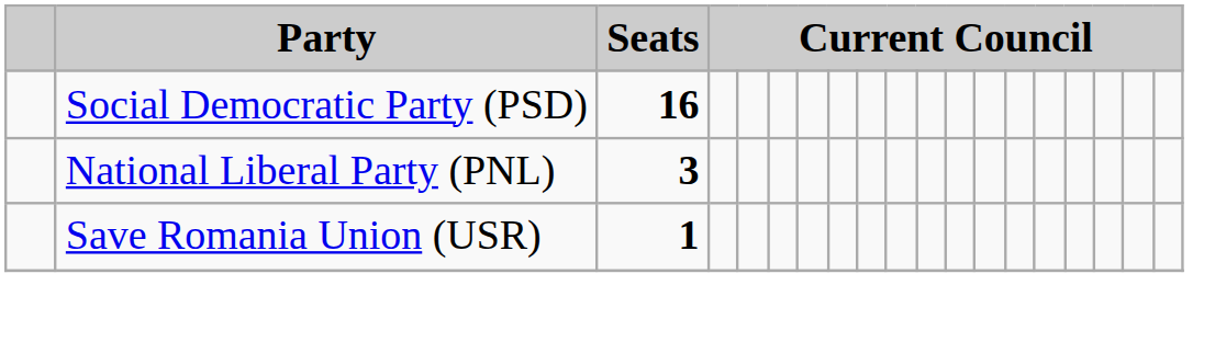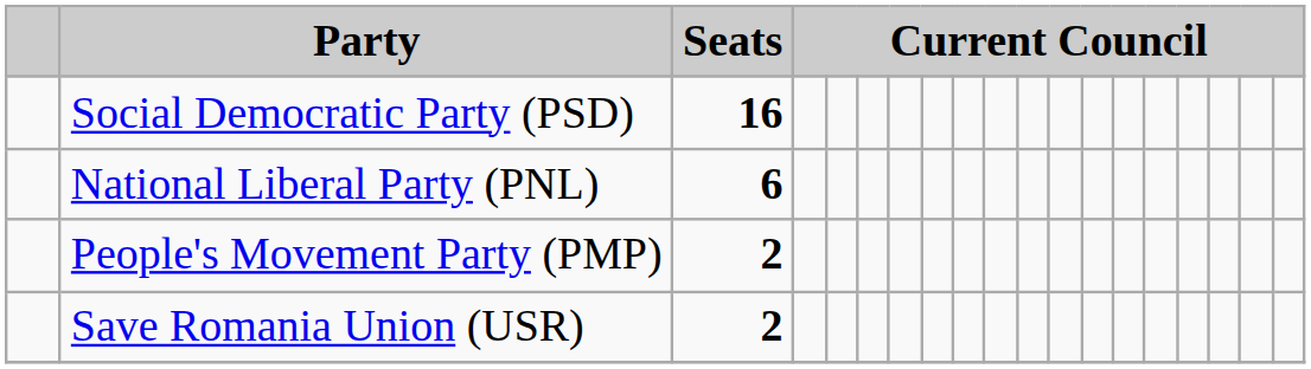 <table class="wikitable">
 <tr>
 <th style="background:#ccc">   </th>
 <th style="background:#ccc">Party</th>
 <th style="background:#ccc">Seats</th>
 <th style="background:#ccc" colspan="16">Current Council</th>
 </tr>
 <tr>
 <td>  </td>
 <td><a href='#'>Social Democratic Party</a> (PSD)</td>
 <td style="text-align: right"><strong>16</strong></td>
 <td>  </td>
 <td>  </td>
 <td>  </td>
 <td>  </td>
 <td>  </td>
 <td>  </td>
 <td>  </td>
 <td>  </td>
 <td>  </td>
 <td>  </td>
 <td>  </td>
 <td>  </td>
 <td>  </td>
 <td>  </td>
 <td>  </td>
 <td>  </td>
 </tr>
 <tr>
 <td>  </td>
 <td><a href='#'>National Liberal Party</a> (PNL)</td>
-<td style="text-align: right"><strong>3</strong></td>
+<td style="text-align: right"><strong>6</strong></td>
 <td>  </td>
 <td>  </td>
 <td>  </td>
 <td> </td>
 <td> </td>
 <td> </td>
 <td> </td>
 <td> </td>
 <td> </td>
 <td> </td>
 <td> </td>
 <td> </td>
 <td> </td>
 <td> </td>
 <td> </td>
 <td> </td>
 </tr>
 <tr>
 <td>  </td>
+<td><a href='#'>People's Movement Party</a> (PMP)</td>
+<td style="text-align: right"><strong>2</strong></td>
+<td>  </td>
+<td>  </td>
+<td> </td>
+<td> </td>
+<td> </td>
+<td> </td>
+<td> </td>
+<td> </td>
+<td> </td>
+<td> </td>
+<td> </td>
+<td> </td>
+<td> </td>
+<td> </td>
+<td> </td>
+<td> </td>
+</tr>
+<tr>
+<td>  </td>
 <td><a href='#'>Save Romania Union</a> (USR)</td>
-<td style="text-align: right"><strong>1</strong></td>
+<td style="text-align: right"><strong>2</strong></td>
 <td>  </td>
 <td>  </td>
 <td> </td>
 <td> </td>
 <td> </td>
 <td> </td>
 <td> </td>
 <td> </td>
 <td> </td>
 <td> </td>
 <td> </td>
 <td> </td>
 <td> </td>
 <td> </td>
 <td> </td>
 <td> </td>
 </tr>
 <tr>
 </tr>
 </table>
